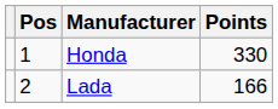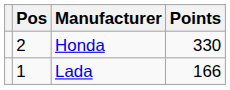 <table class="wikitable" style="font-size: 95%;">
 <tr>
 <th></th>
 <th>Pos</th>
 <th>Manufacturer</th>
 <th>Points</th>
 </tr>
 <tr>
 <td align="left"></td>
-<td>1</td>
+<td>2</td>
 <td> <a href='#'>Honda</a></td>
 <td align="right">330</td>
 </tr>
 <tr>
 <td align="left"></td>
-<td>2</td>
+<td>1</td>
 <td> <a href='#'>Lada</a></td>
 <td align="right">166</td>
 </tr>
 </table>
